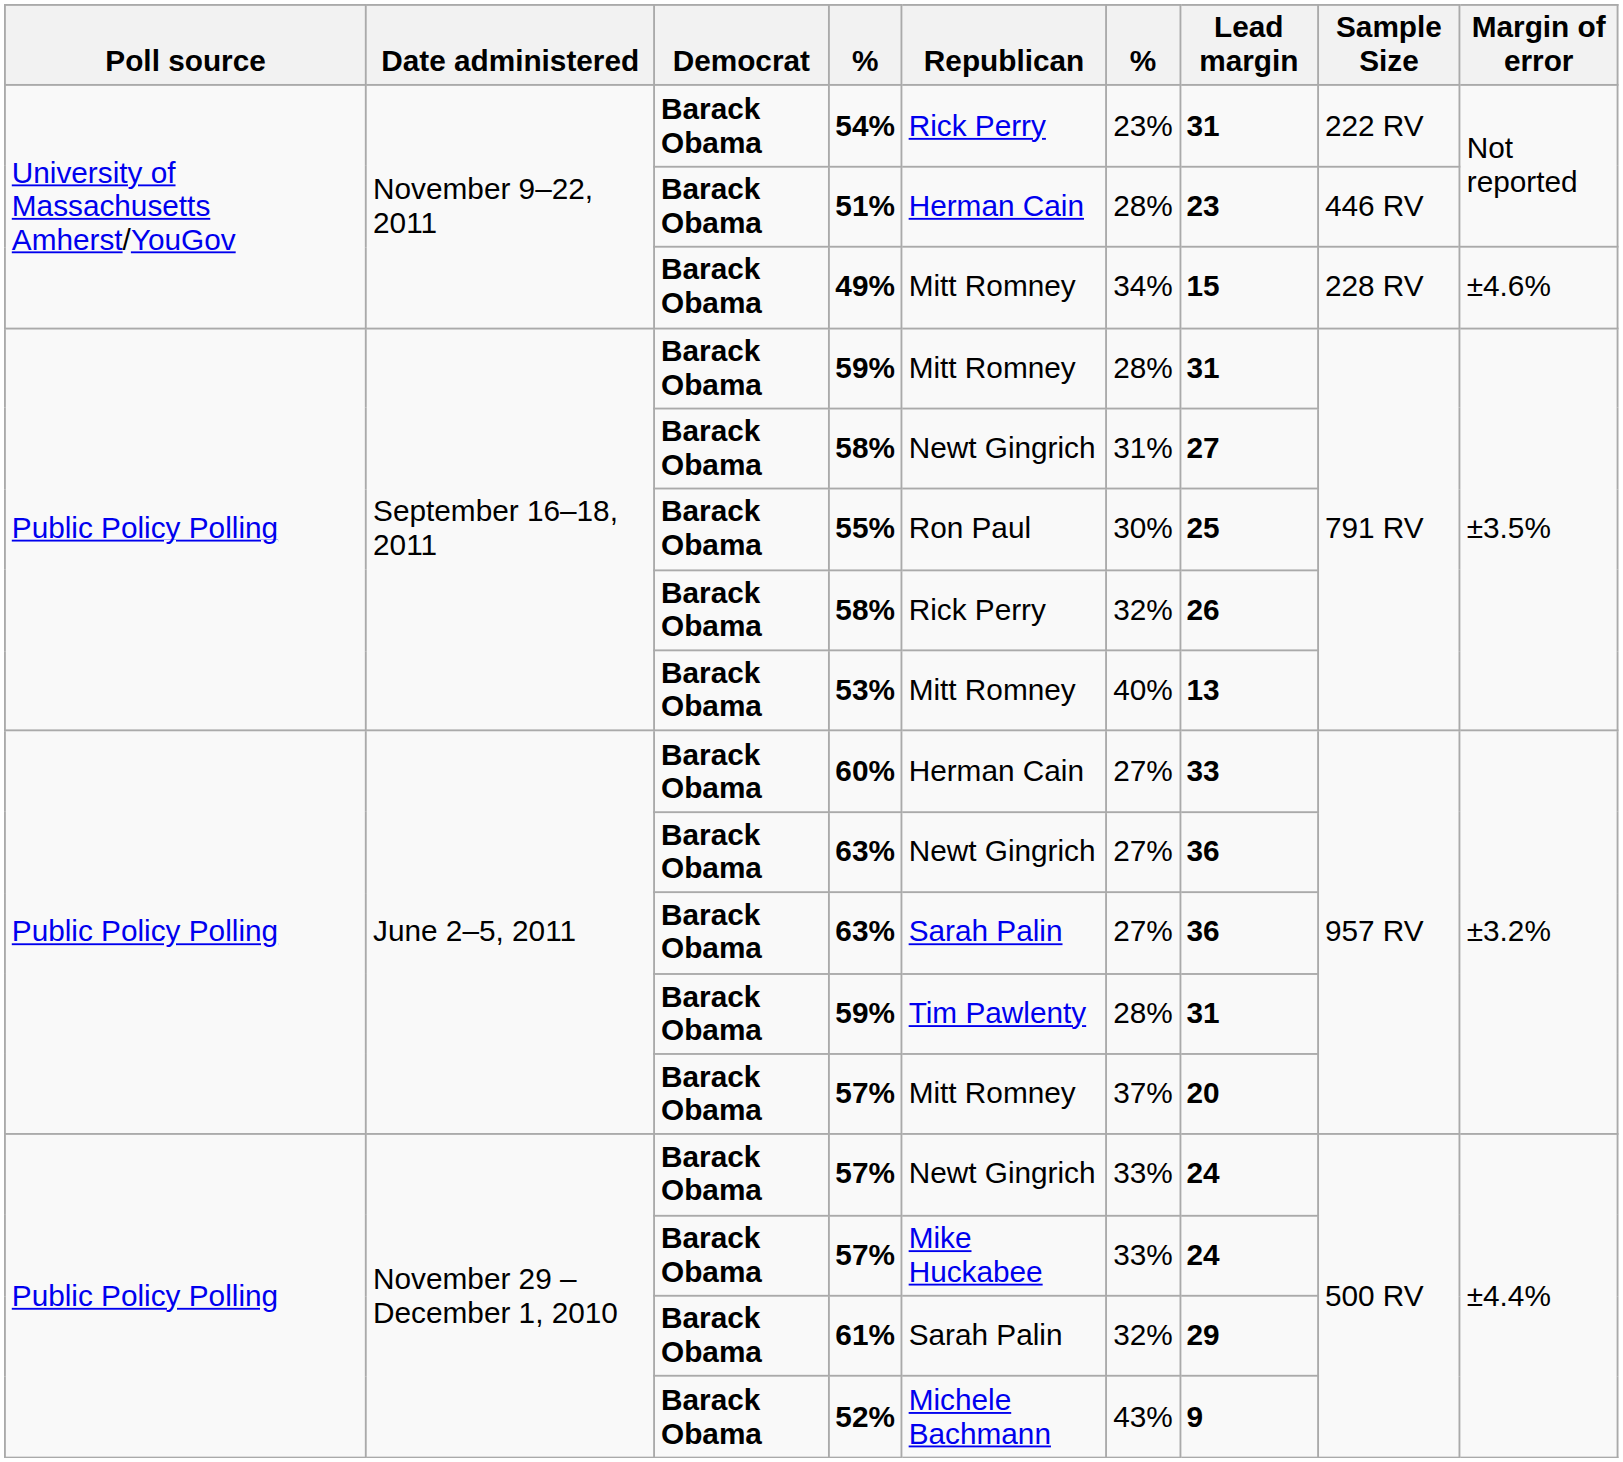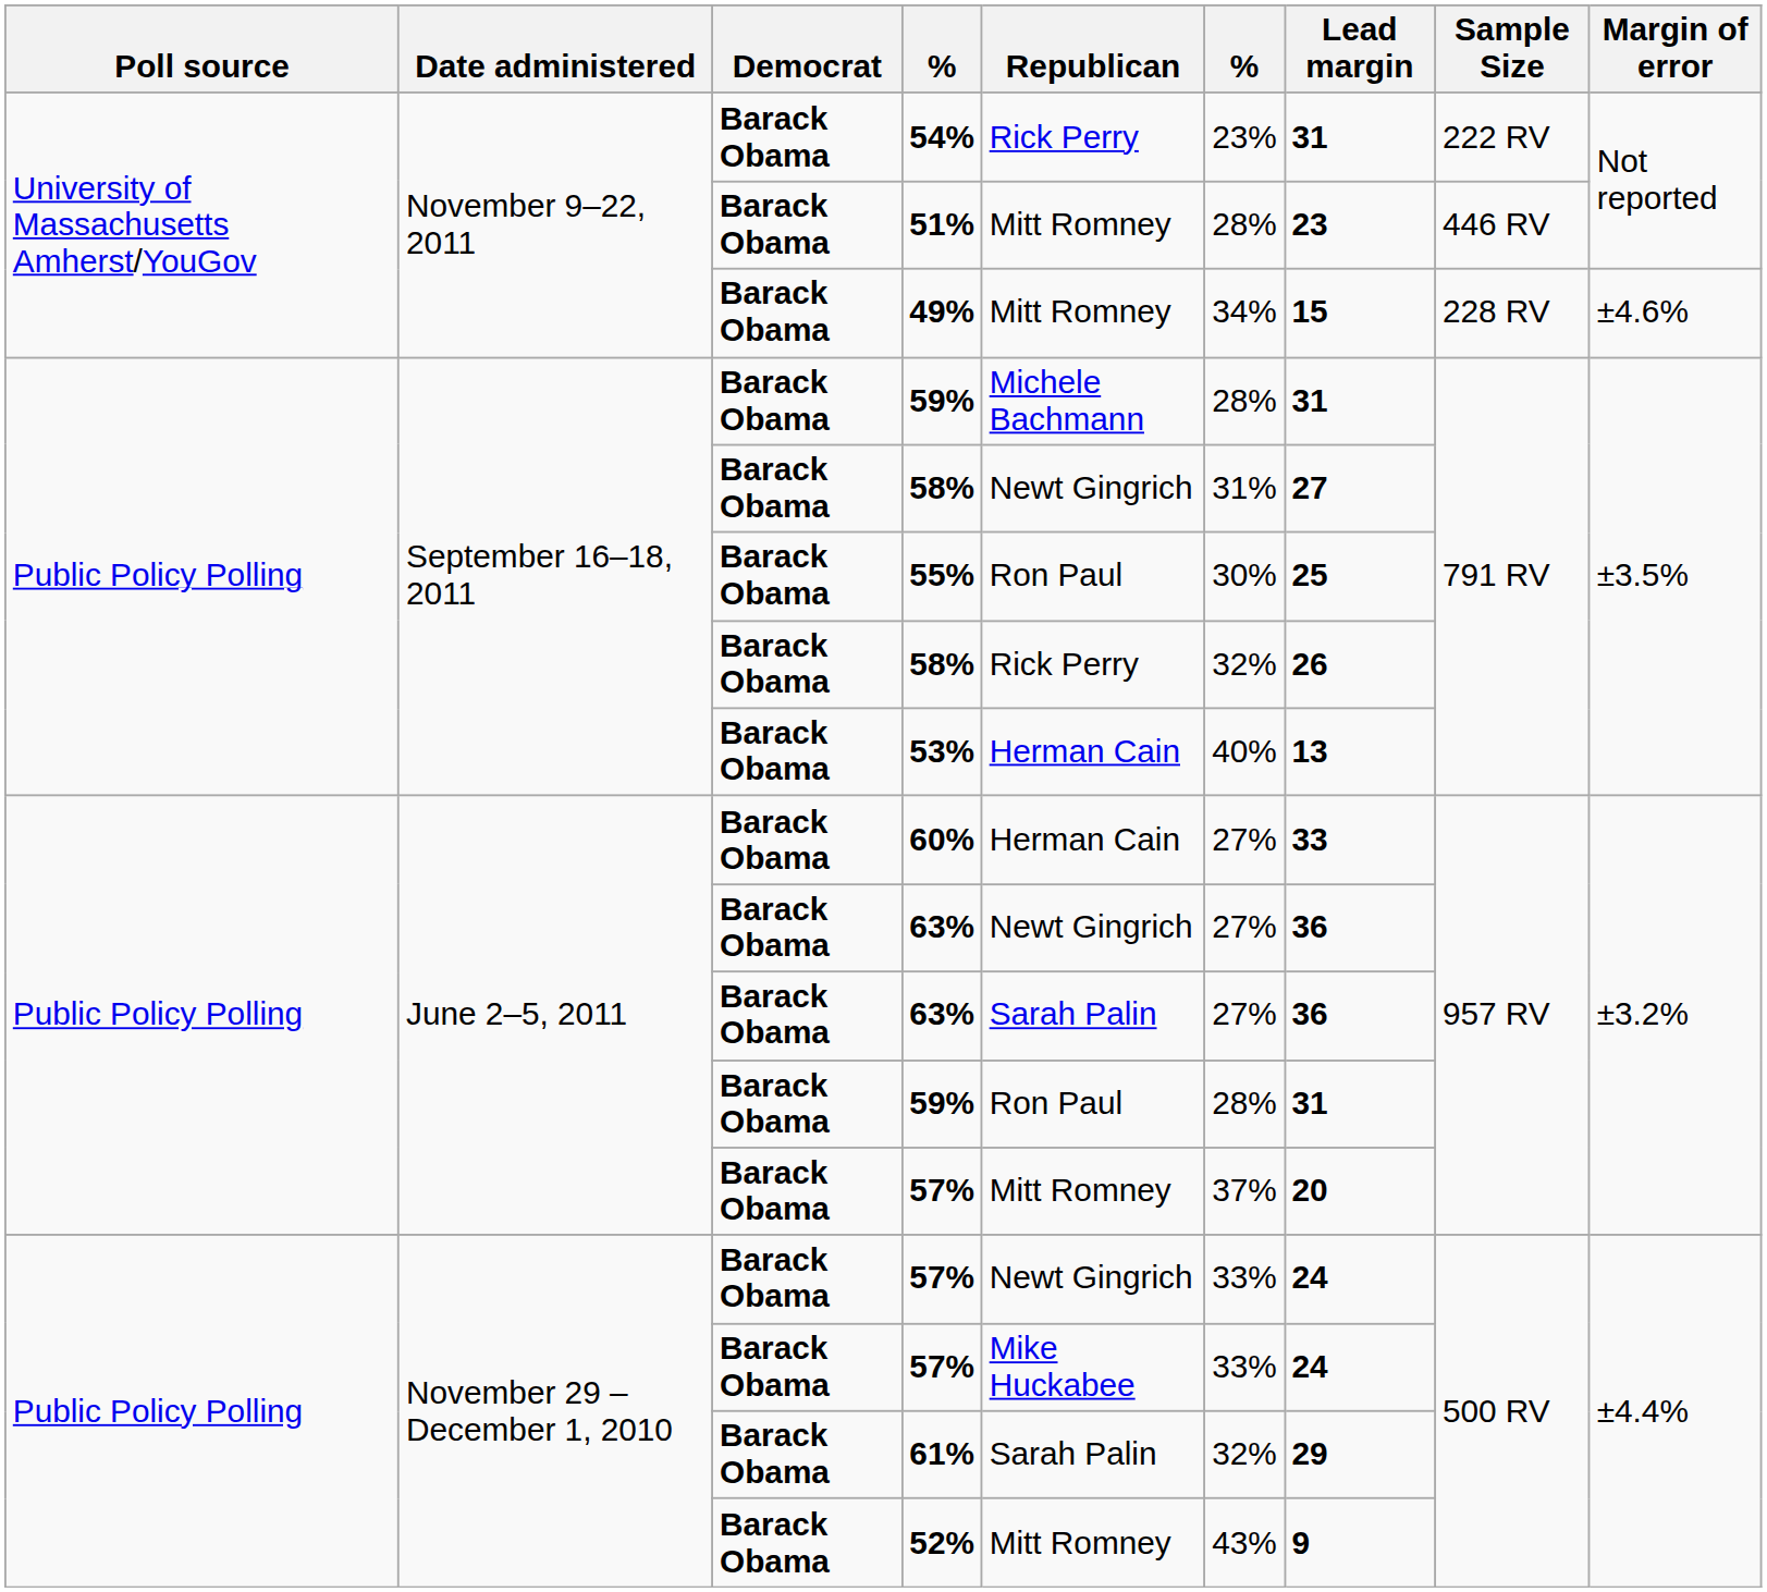 <table class="wikitable">
 <tr valign=bottom>
 <th>Poll source</th>
 <th>Date administered</th>
 <th>Democrat</th>
 <th>%</th>
 <th>Republican</th>
 <th>%</th>
 <th>Lead margin</th>
 <th>Sample Size</th>
 <th>Margin of error</th>
 </tr>
 <tr>
 <td rowspan=3><a href='#'>University of Massachusetts Amherst</a>/<a href='#'>YouGov</a></td>
 <td rowspan=3>November 9–22, 2011</td>
 <td><strong>Barack Obama</strong></td>
 <td><strong>54%</strong></td>
 <td><a href='#'>Rick Perry</a></td>
 <td>23%</td>
 <td><strong>31</strong></td>
 <td>222 RV</td>
 <td rowspan="2">Not reported</td>
 </tr>
 <tr>
 <td><strong>Barack Obama</strong></td>
 <td><strong>51%</strong></td>
-<td><a href='#'>Herman Cain</a></td>
+<td>Mitt Romney</td>
 <td>28%</td>
 <td><strong>23</strong></td>
 <td>446 RV</td>
 </tr>
 <tr>
 <td><strong>Barack Obama</strong></td>
 <td><strong>49%</strong></td>
 <td>Mitt Romney</td>
 <td>34%</td>
 <td><strong>15</strong></td>
 <td>228 RV</td>
 <td>±4.6%</td>
 </tr>
 <tr>
 <td rowspan=5><a href='#'>Public Policy Polling</a></td>
 <td rowspan=5>September 16–18, 2011</td>
 <td><strong>Barack Obama</strong></td>
 <td><strong>59%</strong></td>
-<td>Mitt Romney</td>
+<td><a href='#'>Michele Bachmann</a></td>
 <td>28%</td>
 <td><strong>31</strong></td>
 <td rowspan=5>791 RV</td>
 <td rowspan=5>±3.5%</td>
 </tr>
 <tr>
 <td><strong>Barack Obama</strong></td>
 <td><strong>58%</strong></td>
 <td>Newt Gingrich</td>
 <td>31%</td>
 <td><strong>27</strong></td>
 </tr>
 <tr>
 <td><strong>Barack Obama</strong></td>
 <td><strong>55%</strong></td>
 <td>Ron Paul</td>
 <td>30%</td>
 <td><strong>25</strong></td>
 </tr>
 <tr>
 <td><strong>Barack Obama</strong></td>
 <td><strong>58%</strong></td>
 <td>Rick Perry</td>
 <td>32%</td>
 <td><strong>26</strong></td>
 </tr>
 <tr>
 <td><strong>Barack Obama</strong></td>
 <td><strong>53%</strong></td>
-<td>Mitt Romney</td>
+<td><a href='#'>Herman Cain</a></td>
 <td>40%</td>
 <td><strong>13</strong></td>
 </tr>
 <tr>
 <td rowspan=5><a href='#'>Public Policy Polling</a></td>
 <td rowspan=5>June 2–5, 2011</td>
 <td><strong>Barack Obama</strong></td>
 <td><strong>60%</strong></td>
 <td>Herman Cain</td>
 <td>27%</td>
 <td><strong>33</strong></td>
 <td rowspan=5>957 RV</td>
 <td rowspan=5>±3.2%</td>
 </tr>
 <tr>
 <td><strong>Barack Obama</strong></td>
 <td><strong>63%</strong></td>
 <td>Newt Gingrich</td>
 <td>27%</td>
 <td><strong>36</strong></td>
 </tr>
 <tr>
 <td><strong>Barack Obama</strong></td>
 <td><strong>63%</strong></td>
 <td><a href='#'>Sarah Palin</a></td>
 <td>27%</td>
 <td><strong>36</strong></td>
 </tr>
 <tr>
 <td><strong>Barack Obama</strong></td>
 <td><strong>59%</strong></td>
-<td><a href='#'>Tim Pawlenty</a></td>
+<td>Ron Paul</td>
 <td>28%</td>
 <td><strong>31</strong></td>
 </tr>
 <tr>
 <td><strong>Barack Obama</strong></td>
 <td><strong>57%</strong></td>
 <td>Mitt Romney</td>
 <td>37%</td>
 <td><strong>20</strong></td>
 </tr>
 <tr>
 <td rowspan=4><a href='#'>Public Policy Polling</a></td>
 <td rowspan=4>November 29 – December 1, 2010</td>
 <td><strong>Barack Obama</strong></td>
 <td><strong>57%</strong></td>
 <td>Newt Gingrich</td>
 <td>33%</td>
 <td><strong>24</strong></td>
 <td rowspan=4>500 RV</td>
 <td rowspan=4>±4.4%</td>
 </tr>
 <tr>
 <td><strong>Barack Obama</strong></td>
 <td><strong>57%</strong></td>
 <td><a href='#'>Mike Huckabee</a></td>
 <td>33%</td>
 <td><strong>24</strong></td>
 </tr>
 <tr>
 <td><strong>Barack Obama</strong></td>
 <td><strong>61%</strong></td>
 <td>Sarah Palin</td>
 <td>32%</td>
 <td><strong>29</strong></td>
 </tr>
 <tr>
 <td><strong>Barack Obama</strong></td>
 <td><strong>52%</strong></td>
-<td><a href='#'>Michele Bachmann</a></td>
+<td>Mitt Romney</td>
 <td>43%</td>
 <td><strong>9</strong></td>
 </tr>
 </table>
